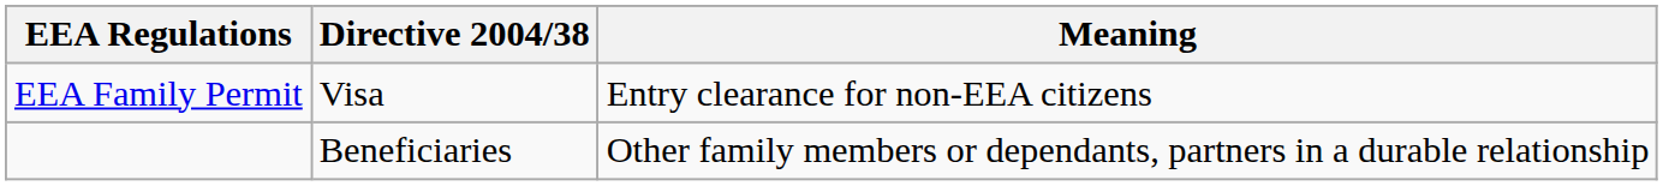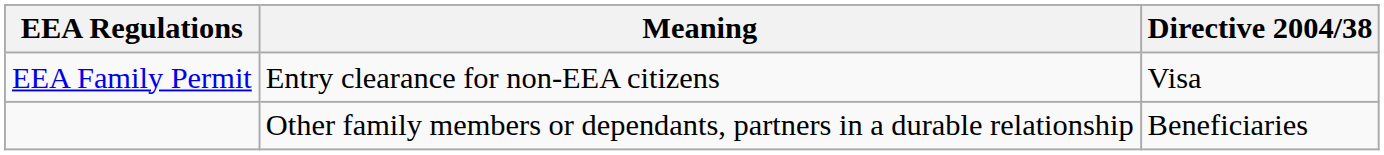 <table class="wikitable">
 <tr>
 <th>EEA Regulations</th>
+<th>Meaning</th>
 <th>Directive 2004/38</th>
-<th>Meaning</th>
 </tr>
 <tr>
 <td><a href='#'>EEA Family Permit</a></td>
+<td>Entry clearance for non-EEA citizens</td>
 <td>Visa</td>
-<td>Entry clearance for non-EEA citizens</td>
 </tr>
 <tr>
 <td></td>
+<td>Other family members or dependants, partners in a durable relationship</td>
 <td>Beneficiaries</td>
-<td>Other family members or dependants, partners in a durable relationship</td>
 </tr>
 </table>
